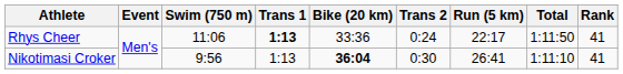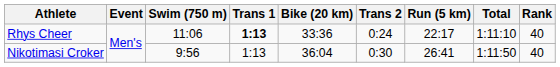 <table class="wikitable" border="1" style="font-size:90%; text-align:center">
 <tr>
 <th>Athlete</th>
 <th>Event</th>
 <th>Swim (750 m)</th>
 <th>Trans 1</th>
 <th>Bike (20 km)</th>
 <th>Trans 2</th>
 <th>Run (5 km)</th>
 <th>Total</th>
 <th>Rank</th>
 </tr>
 <tr>
 <td align=left><a href='#'>Rhys Cheer</a></td>
 <td align=left rowspan=2><a href='#'>Men's</a></td>
 <td>11:06</td>
 <td><strong>1:13</strong></td>
 <td>33:36</td>
 <td>0:24</td>
 <td>22:17</td>
-<td>1:11:50</td>
-<td>41</td>
+<td>1:11:10</td>
+<td>40</td>
 </tr>
 <tr align=center>
 <td align=left><a href='#'>Nikotimasi Croker</a></td>
 <td>9:56</td>
 <td>1:13</td>
-<td><strong>36:04</strong></td>
+<td>36:04</td>
 <td>0:30</td>
 <td>26:41</td>
-<td>1:11:10</td>
-<td>41</td>
+<td>1:11:50</td>
+<td>40</td>
 </tr>
 </table>
